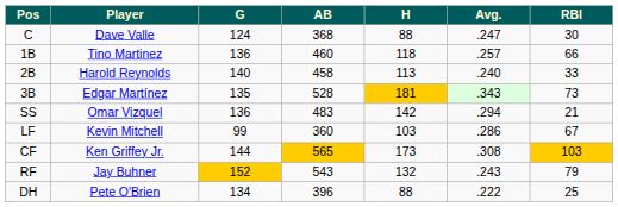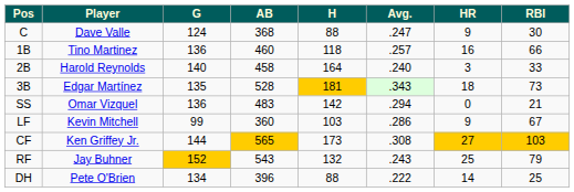 <table class="wikitable sortable">
 <tr>
 <th style="background:#005c5c; color:#fffddd; width:5%;">Pos</th>
 <th style="background:#005c5c; color:#fffddd; width:16%;">Player</th>
 <th style="background:#005c5c; color:#fffddd; width:9%;">G</th>
 <th style="background:#005c5c; color:#fffddd; width:9%;">AB</th>
 <th style="background:#005c5c; color:#fffddd; width:9%;">H</th>
 <th style="background:#005c5c; color:#fffddd; width:9%;">Avg.</th>
+<th style="background:#005c5c; color:#fffddd; width:9%;">HR</th>
 <th style="background:#005c5c; color:#fffddd; width:9%;">RBI</th>
 </tr>
 <tr style="text-align:center;">
 <td>C</td>
 <td><a href='#'>Dave Valle</a></td>
 <td>124</td>
 <td>368</td>
 <td>88</td>
 <td>.247</td>
+<td>9</td>
 <td>30</td>
 </tr>
 <tr style="text-align:center;">
 <td>1B</td>
 <td><a href='#'>Tino Martinez</a></td>
 <td>136</td>
 <td>460</td>
 <td>118</td>
 <td>.257</td>
+<td>16</td>
 <td>66</td>
 </tr>
 <tr style="text-align:center;">
 <td>2B</td>
 <td><a href='#'>Harold Reynolds</a></td>
 <td>140</td>
 <td>458</td>
-<td>113</td>
+<td>164</td>
 <td>.240</td>
+<td>3</td>
 <td>33</td>
 </tr>
 <tr style="text-align:center;">
 <td>3B</td>
 <td><a href='#'>Edgar Martínez</a></td>
 <td>135</td>
 <td>528</td>
 <td style="background:#fc0;">181</td>
 <td style="background:#DDFFDD;">.343</td>
+<td>18</td>
 <td>73</td>
 </tr>
 <tr style="text-align:center;">
 <td>SS</td>
 <td><a href='#'>Omar Vizquel</a></td>
 <td>136</td>
 <td>483</td>
 <td>142</td>
 <td>.294</td>
+<td>0</td>
 <td>21</td>
 </tr>
 <tr style="text-align:center;">
 <td>LF</td>
 <td><a href='#'>Kevin Mitchell</a></td>
 <td>99</td>
 <td>360</td>
 <td>103</td>
 <td>.286</td>
+<td>9</td>
 <td>67</td>
 </tr>
 <tr style="text-align:center;">
 <td>CF</td>
 <td><a href='#'>Ken Griffey Jr.</a></td>
 <td>144</td>
 <td style="background:#fc0;">565</td>
 <td>173</td>
 <td>.308</td>
+<td style="background:#fc0;">27</td>
 <td style="background:#fc0;">103</td>
 </tr>
 <tr style="text-align:center;">
 <td>RF</td>
 <td><a href='#'>Jay Buhner</a></td>
 <td style="background:#fc0;">152</td>
 <td>543</td>
 <td>132</td>
 <td>.243</td>
+<td>25</td>
 <td>79</td>
 </tr>
 <tr style="text-align:center;">
 <td>DH</td>
 <td><a href='#'>Pete O'Brien</a></td>
 <td>134</td>
 <td>396</td>
 <td>88</td>
 <td>.222</td>
+<td>14</td>
 <td>25</td>
 </tr>
 </table>
